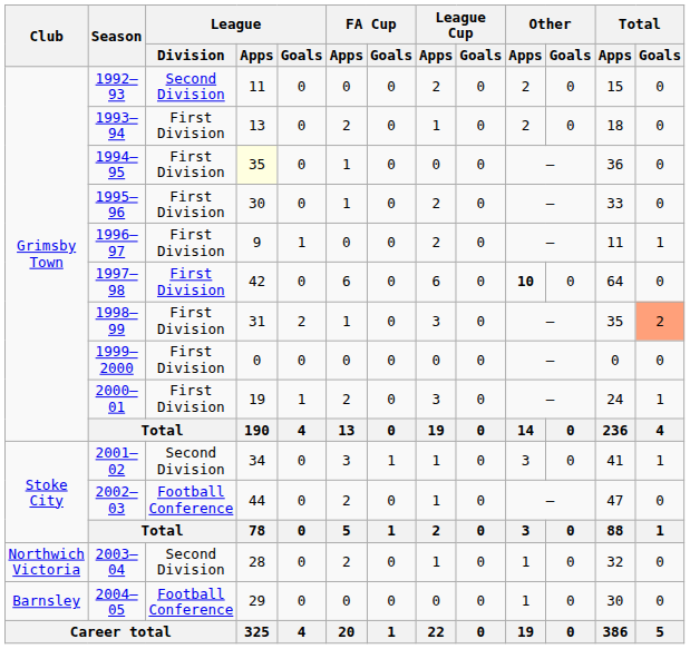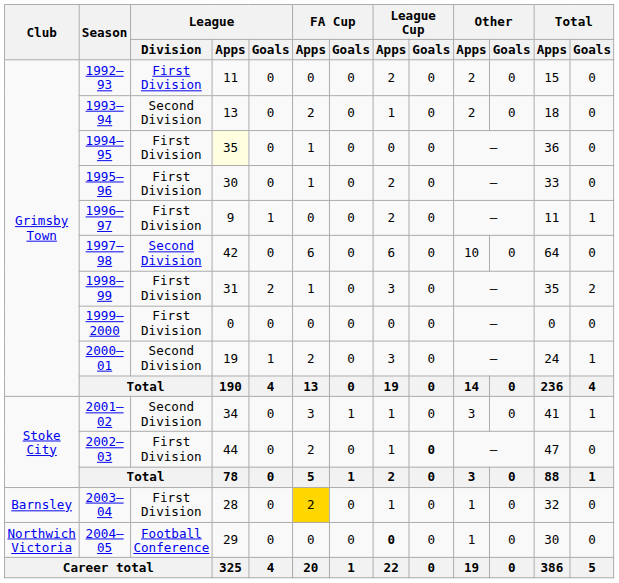 <table class="wikitable" style="text-align:center">
 <tr>
 <th rowspan="2">Club</th>
 <th rowspan="2">Season</th>
 <th colspan="3">League</th>
 <th colspan="2">FA Cup</th>
 <th colspan="2">League Cup</th>
 <th colspan="2">Other</th>
 <th colspan="2">Total</th>
 </tr>
 <tr>
 <th>Division</th>
 <th>Apps</th>
 <th>Goals</th>
 <th>Apps</th>
 <th>Goals</th>
 <th>Apps</th>
 <th>Goals</th>
 <th>Apps</th>
 <th>Goals</th>
 <th>Apps</th>
 <th>Goals</th>
 </tr>
 <tr>
 <td rowspan="10"><a href='#'>Grimsby Town</a></td>
 <td><a href='#'>1992–93</a></td>
-<td><a href='#'>Second Division</a></td>
+<td><a href='#'>First Division</a></td>
 <td>11</td>
 <td>0</td>
 <td>0</td>
 <td>0</td>
 <td>2</td>
 <td>0</td>
 <td>2</td>
 <td>0</td>
 <td>15</td>
 <td>0</td>
 </tr>
 <tr>
 <td><a href='#'>1993–94</a></td>
-<td>First Division</td>
+<td>Second Division</td>
 <td>13</td>
 <td>0</td>
 <td>2</td>
 <td>0</td>
 <td>1</td>
 <td>0</td>
 <td>2</td>
 <td>0</td>
 <td>18</td>
 <td>0</td>
 </tr>
 <tr>
 <td><a href='#'>1994–95</a></td>
 <td>First Division</td>
 <td style="background: lightyellow;">35</td>
 <td>0</td>
 <td>1</td>
 <td>0</td>
 <td>0</td>
 <td>0</td>
 <td colspan="2">—</td>
 <td>36</td>
 <td>0</td>
 </tr>
 <tr>
 <td><a href='#'>1995–96</a></td>
 <td>First Division</td>
 <td>30</td>
 <td>0</td>
 <td>1</td>
 <td>0</td>
 <td>2</td>
 <td>0</td>
 <td colspan="2">—</td>
 <td>33</td>
 <td>0</td>
 </tr>
 <tr>
 <td><a href='#'>1996–97</a></td>
 <td>First Division</td>
 <td>9</td>
 <td>1</td>
 <td>0</td>
 <td>0</td>
 <td>2</td>
 <td>0</td>
 <td colspan="2">—</td>
 <td>11</td>
 <td>1</td>
 </tr>
 <tr>
 <td><a href='#'>1997–98</a></td>
-<td><a href='#'>First Division</a></td>
+<td><a href='#'>Second Division</a></td>
 <td>42</td>
 <td>0</td>
 <td>6</td>
 <td>0</td>
 <td>6</td>
 <td>0</td>
-<td><strong>10</strong></td>
+<td>10</td>
 <td>0</td>
 <td>64</td>
 <td>0</td>
 </tr>
 <tr>
 <td><a href='#'>1998–99</a></td>
 <td>First Division</td>
 <td>31</td>
 <td>2</td>
 <td>1</td>
 <td>0</td>
 <td>3</td>
 <td>0</td>
 <td colspan="2">—</td>
 <td>35</td>
-<td style="background: lightsalmon;">2</td>
+<td>2</td>
 </tr>
 <tr>
 <td><a href='#'>1999–2000</a></td>
 <td>First Division</td>
 <td>0</td>
 <td>0</td>
 <td>0</td>
 <td>0</td>
 <td>0</td>
 <td>0</td>
 <td colspan="2">—</td>
 <td>0</td>
 <td>0</td>
 </tr>
 <tr>
 <td><a href='#'>2000–01</a></td>
-<td>First Division</td>
+<td>Second Division</td>
 <td>19</td>
 <td>1</td>
 <td>2</td>
 <td>0</td>
 <td>3</td>
 <td>0</td>
 <td colspan="2">—</td>
 <td>24</td>
 <td>1</td>
 </tr>
 <tr>
 <th colspan="2">Total</th>
 <th>190</th>
 <th>4</th>
 <th>13</th>
 <th>0</th>
 <th>19</th>
 <th>0</th>
 <th>14</th>
 <th>0</th>
 <th>236</th>
 <th>4</th>
 </tr>
 <tr>
 <td rowspan="3"><a href='#'>Stoke City</a></td>
 <td><a href='#'>2001–02</a></td>
 <td>Second Division</td>
 <td>34</td>
 <td>0</td>
 <td>3</td>
 <td>1</td>
 <td>1</td>
 <td>0</td>
 <td>3</td>
 <td>0</td>
 <td>41</td>
 <td>1</td>
 </tr>
 <tr>
 <td><a href='#'>2002–03</a></td>
-<td><a href='#'>Football Conference</a></td>
+<td>First Division</td>
 <td>44</td>
 <td>0</td>
 <td>2</td>
 <td>0</td>
 <td>1</td>
-<td>0</td>
+<td><strong>0</strong></td>
 <td colspan="2">—</td>
 <td>47</td>
 <td>0</td>
 </tr>
 <tr>
 <th colspan="2">Total</th>
 <th>78</th>
 <th>0</th>
 <th>5</th>
 <th>1</th>
 <th>2</th>
 <th>0</th>
 <th>3</th>
 <th>0</th>
 <th>88</th>
 <th>1</th>
 </tr>
 <tr>
-<td><a href='#'>Northwich Victoria</a></td>
+<td><a href='#'>Barnsley</a></td>
 <td><a href='#'>2003–04</a></td>
-<td>Second Division</td>
+<td>First Division</td>
 <td>28</td>
 <td>0</td>
-<td>2</td>
+<td style="background: gold;">2</td>
 <td>0</td>
 <td>1</td>
 <td>0</td>
 <td>1</td>
 <td>0</td>
 <td>32</td>
 <td>0</td>
 </tr>
 <tr>
-<td><a href='#'>Barnsley</a></td>
+<td><a href='#'>Northwich Victoria</a></td>
 <td><a href='#'>2004–05</a></td>
 <td><a href='#'>Football Conference</a></td>
 <td>29</td>
 <td>0</td>
 <td>0</td>
 <td>0</td>
-<td>0</td>
+<td><strong>0</strong></td>
 <td>0</td>
 <td>1</td>
 <td>0</td>
 <td>30</td>
 <td>0</td>
 </tr>
 <tr>
 <th colspan="3">Career total</th>
 <th>325</th>
 <th>4</th>
 <th>20</th>
 <th>1</th>
 <th>22</th>
 <th>0</th>
 <th>19</th>
 <th>0</th>
 <th>386</th>
 <th>5</th>
 </tr>
 </table>
